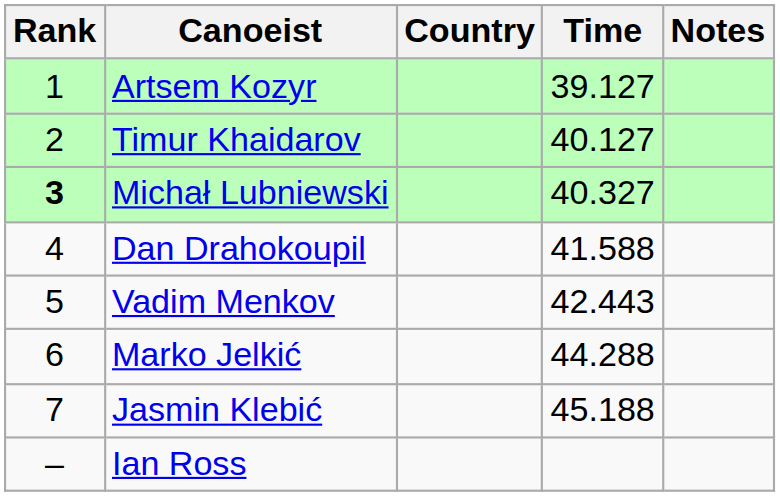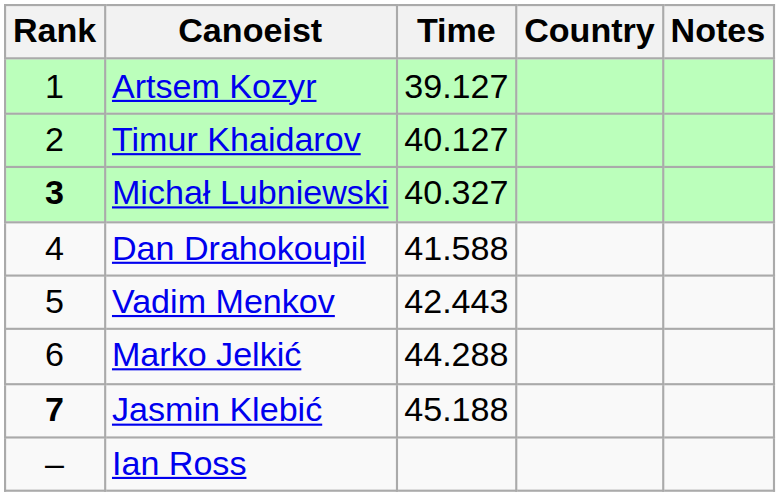 <table class="wikitable" style="text-align:center">
 <tr>
 <th>Rank</th>
 <th>Canoeist</th>
+<th>Time</th>
 <th>Country</th>
-<th>Time</th>
 <th>Notes</th>
 </tr>
 <tr bgcolor=bbffbb>
 <td>1</td>
 <td align="left"><a href='#'>Artsem Kozyr</a></td>
+<td>39.127</td>
 <td align="left"></td>
-<td>39.127</td>
 <td></td>
 </tr>
 <tr bgcolor=bbffbb>
 <td>2</td>
 <td align="left"><a href='#'>Timur Khaidarov</a></td>
+<td>40.127</td>
 <td align="left"></td>
-<td>40.127</td>
 <td></td>
 </tr>
 <tr bgcolor=bbffbb>
 <td><strong>3</strong></td>
 <td align="left"><a href='#'>Michał Lubniewski</a></td>
+<td>40.327</td>
 <td align="left"></td>
-<td>40.327</td>
 <td></td>
 </tr>
 <tr>
 <td>4</td>
 <td align="left"><a href='#'>Dan Drahokoupil</a></td>
+<td>41.588</td>
 <td align="left"></td>
-<td>41.588</td>
 <td></td>
 </tr>
 <tr>
 <td>5</td>
 <td align="left"><a href='#'>Vadim Menkov</a></td>
+<td>42.443</td>
 <td align="left"></td>
-<td>42.443</td>
 <td></td>
 </tr>
 <tr>
 <td>6</td>
 <td align="left"><a href='#'>Marko Jelkić</a></td>
+<td>44.288</td>
 <td align="left"></td>
-<td>44.288</td>
 <td></td>
 </tr>
 <tr>
-<td>7</td>
+<td><strong>7</strong></td>
 <td align="left"><a href='#'>Jasmin Klebić</a></td>
+<td>45.188</td>
 <td align="left"></td>
-<td>45.188</td>
 <td></td>
 </tr>
 <tr>
 <td>–</td>
 <td align="left"><a href='#'>Ian Ross</a></td>
+<td></td>
 <td align="left"></td>
-<td></td>
 <td></td>
 </tr>
 </table>
